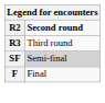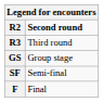 <table class="wikitable" style="font-size: 85%">
 <tr>
 <th colspan="2">Legend for encounters</th>
 </tr>
 <tr>
 <th>R2</th>
 <td><strong>Second round</strong></td>
 </tr>
 <tr>
 <th>R3</th>
 <td>Third round</td>
 </tr>
 <tr>
+<th>GS</th>
+<td>Group stage</td>
+</tr>
+<tr>
 <th>SF</th>
-<td style="background: lightgrey;">Semi-final</td>
+<td>Semi-final</td>
 </tr>
 <tr>
 <th>F</th>
 <td>Final</td>
 </tr>
 </table>
